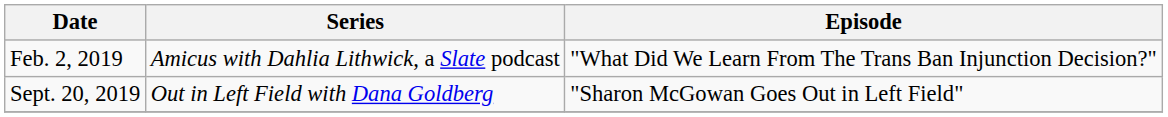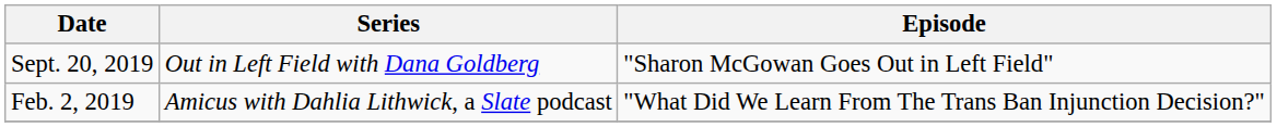 <table class="wikitable sortable">
 <tr>
 <th>Date</th>
 <th>Series</th>
 <th>Episode</th>
 </tr>
 <tr>
+<td>Sept. 20, 2019</td>
+<td><em>Out in Left Field with <a href='#'>Dana Goldberg</a></em></td>
+<td>"Sharon McGowan Goes Out in Left Field"</td>
+</tr>
+<tr>
 <td>Feb. 2, 2019</td>
 <td><em>Amicus with Dahlia Lithwick</em>, a <em><a href='#'>Slate</a></em> podcast</td>
 <td>"What Did We Learn From The Trans Ban Injunction Decision?"</td>
 </tr>
 <tr>
-<td>Sept. 20, 2019</td>
-<td><em>Out in Left Field with <a href='#'>Dana Goldberg</a></em></td>
-<td>"Sharon McGowan Goes Out in Left Field"</td>
-</tr>
-<tr>
 </tr>
 </table>
